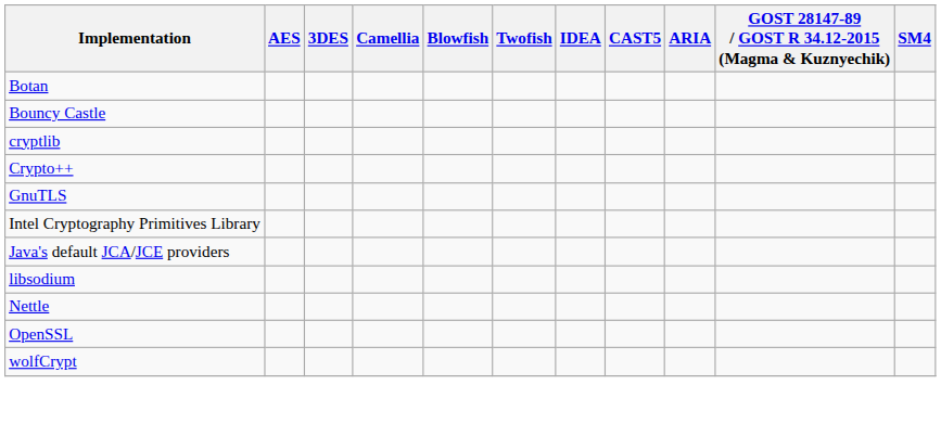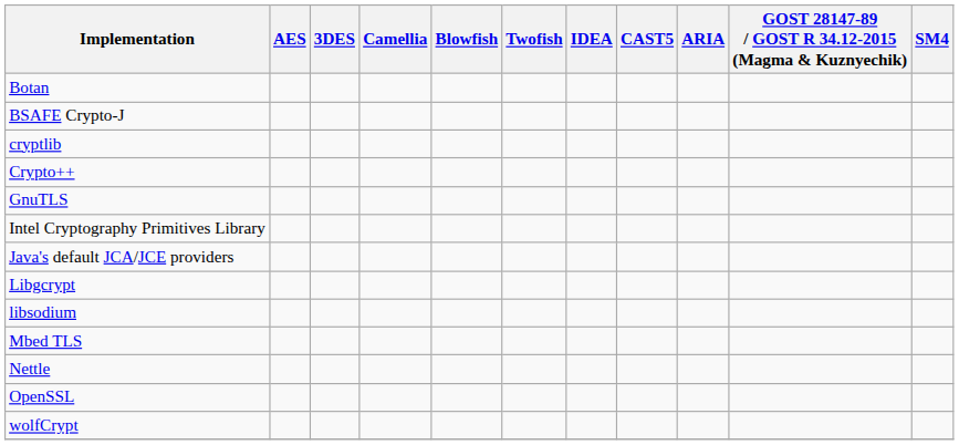 <table class="wikitable sortable sort-under" style="text-align: left; font-size: smaller">
 <tr>
 <th>Implementation</th>
 <th><a href='#'>AES</a></th>
 <th><a href='#'>3DES</a></th>
 <th><a href='#'>Camellia</a></th>
 <th><a href='#'>Blowfish</a></th>
 <th><a href='#'>Twofish</a></th>
 <th><a href='#'>IDEA</a></th>
 <th><a href='#'>CAST5</a></th>
 <th><a href='#'>ARIA</a></th>
 <th><a href='#'>GOST 28147-89</a><br>/ <a href='#'>GOST R 34.12-2015</a><br>(Magma & Kuznyechik)</th>
 <th><a href='#'>SM4</a></th>
 </tr>
 <tr>
 <td><a href='#'>Botan</a></td>
 <td></td>
 <td></td>
 <td></td>
 <td></td>
 <td></td>
 <td></td>
 <td></td>
 <td></td>
 <td></td>
 <td></td>
 </tr>
 <tr>
-<td><a href='#'>Bouncy Castle</a></td>
+<td><a href='#'>BSAFE</a> Crypto-J</td>
 <td></td>
 <td></td>
 <td></td>
 <td></td>
 <td></td>
 <td></td>
 <td></td>
 <td></td>
 <td></td>
 <td></td>
 </tr>
 <tr>
 <td><a href='#'>cryptlib</a></td>
 <td></td>
 <td></td>
 <td></td>
 <td></td>
 <td></td>
 <td></td>
 <td></td>
 <td></td>
 <td></td>
 <td></td>
 </tr>
 <tr>
 <td><a href='#'>Crypto++</a></td>
 <td></td>
 <td></td>
 <td></td>
 <td></td>
 <td></td>
 <td></td>
 <td></td>
 <td></td>
 <td></td>
 <td></td>
 </tr>
 <tr>
 <td><a href='#'>GnuTLS</a></td>
 <td></td>
 <td></td>
 <td></td>
 <td></td>
 <td></td>
 <td></td>
 <td></td>
 <td></td>
 <td></td>
 <td></td>
 </tr>
 <tr>
 <td>Intel Cryptography Primitives Library</td>
 <td></td>
 <td></td>
 <td></td>
 <td></td>
 <td></td>
 <td></td>
 <td></td>
 <td></td>
 <td></td>
 <td></td>
 </tr>
 <tr>
 <td><a href='#'>Java's</a> default <a href='#'>JCA</a>/<a href='#'>JCE</a> providers</td>
 <td></td>
 <td></td>
 <td></td>
 <td></td>
 <td></td>
 <td></td>
 <td></td>
 <td></td>
 <td></td>
 <td></td>
 </tr>
 <tr>
+<td><a href='#'>Libgcrypt</a></td>
+<td></td>
+<td></td>
+<td></td>
+<td></td>
+<td></td>
+<td></td>
+<td></td>
+<td></td>
+<td></td>
+<td></td>
+</tr>
+<tr>
 <td><a href='#'>libsodium</a></td>
+<td></td>
+<td></td>
+<td></td>
+<td></td>
+<td></td>
+<td></td>
+<td></td>
+<td></td>
+<td></td>
+<td></td>
+</tr>
+<tr>
+<td><a href='#'>Mbed TLS</a></td>
 <td></td>
 <td></td>
 <td></td>
 <td></td>
 <td></td>
 <td></td>
 <td></td>
 <td></td>
 <td></td>
 <td></td>
 </tr>
 <tr>
 <td><a href='#'>Nettle</a></td>
 <td></td>
 <td></td>
 <td></td>
 <td></td>
 <td></td>
 <td></td>
 <td></td>
 <td></td>
 <td></td>
 <td></td>
 </tr>
 <tr>
 <td><a href='#'>OpenSSL</a></td>
 <td></td>
 <td></td>
 <td></td>
 <td></td>
 <td></td>
 <td></td>
 <td></td>
 <td></td>
 <td></td>
 <td></td>
 </tr>
 <tr>
 <td><a href='#'>wolfCrypt</a></td>
 <td></td>
 <td></td>
 <td></td>
 <td></td>
 <td></td>
 <td></td>
 <td></td>
 <td></td>
 <td></td>
 <td></td>
 </tr>
 <tr>
 </tr>
 </table>
